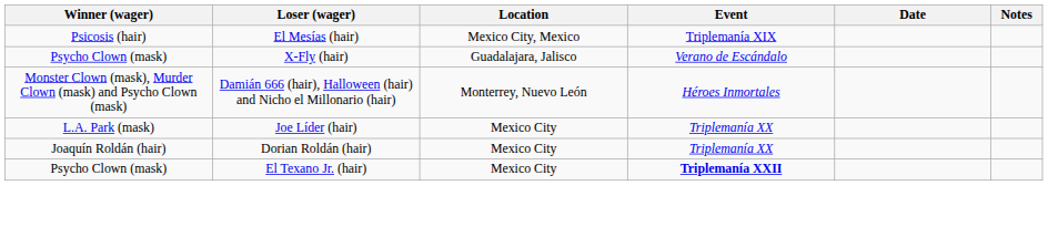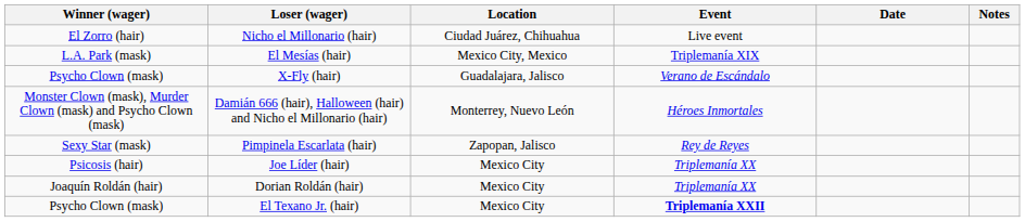 <table class="wikitable sortable" width=100%  style="text-align: center">
 <tr>
 <th width=20% scope="col">Winner (wager)</th>
 <th width=20% scope="col">Loser (wager)</th>
 <th width=20% scope="col">Location</th>
 <th width=20% scope="col">Event</th>
 <th width=15% scope="col">Date</th>
 <th class="unsortable" width=5% scope="col">Notes</th>
 </tr>
 <tr>
-<td><a href='#'>Psicosis</a> (hair)</td>
+<td><a href='#'>El Zorro</a> (hair)</td>
+<td><a href='#'>Nicho el Millonario</a> (hair)</td>
+<td>Ciudad Juárez, Chihuahua</td>
+<td>Live event</td>
+<td></td>
+<td></td>
+</tr>
+<tr>
+<td><a href='#'>L.A. Park</a> (mask)</td>
 <td><a href='#'>El Mesías</a> (hair)</td>
 <td>Mexico City, Mexico</td>
 <td><a href='#'>Triplemanía XIX</a></td>
 <td></td>
 <td></td>
 </tr>
 <tr>
 <td><a href='#'>Psycho Clown</a> (mask)</td>
 <td><a href='#'>X-Fly</a> (hair)</td>
 <td>Guadalajara, Jalisco</td>
 <td><em><a href='#'>Verano de Escándalo</a></em></td>
 <td></td>
 <td></td>
 </tr>
 <tr>
 <td><a href='#'>Monster Clown</a> (mask), <a href='#'>Murder Clown</a> (mask) and Psycho Clown (mask)</td>
 <td><a href='#'>Damián 666</a> (hair), <a href='#'>Halloween</a> (hair) and Nicho el Millonario (hair)</td>
 <td>Monterrey, Nuevo León</td>
 <td><em><a href='#'>Héroes Inmortales</a></em></td>
 <td></td>
 <td></td>
 </tr>
 <tr>
-<td><a href='#'>L.A. Park</a> (mask)</td>
+<td><a href='#'>Sexy Star</a> (mask)</td>
+<td><a href='#'>Pimpinela Escarlata</a> (hair)</td>
+<td>Zapopan, Jalisco</td>
+<td><em><a href='#'>Rey de Reyes</a></em></td>
+<td></td>
+<td></td>
+</tr>
+<tr>
+<td><a href='#'>Psicosis</a> (hair)</td>
 <td><a href='#'>Joe Líder</a> (hair)</td>
 <td>Mexico City</td>
 <td><em><a href='#'>Triplemanía XX</a></em></td>
 <td></td>
 <td></td>
 </tr>
 <tr>
 <td>Joaquín Roldán (hair)</td>
 <td>Dorian Roldán (hair)</td>
 <td>Mexico City</td>
 <td><em><a href='#'>Triplemanía XX</a></em></td>
 <td></td>
 <td></td>
 </tr>
 <tr>
 <td>Psycho Clown (mask)</td>
 <td><a href='#'>El Texano Jr.</a> (hair)</td>
 <td>Mexico City</td>
 <td><strong><a href='#'>Triplemanía XXII</a></strong></td>
 <td></td>
 <td></td>
 </tr>
 </table>
